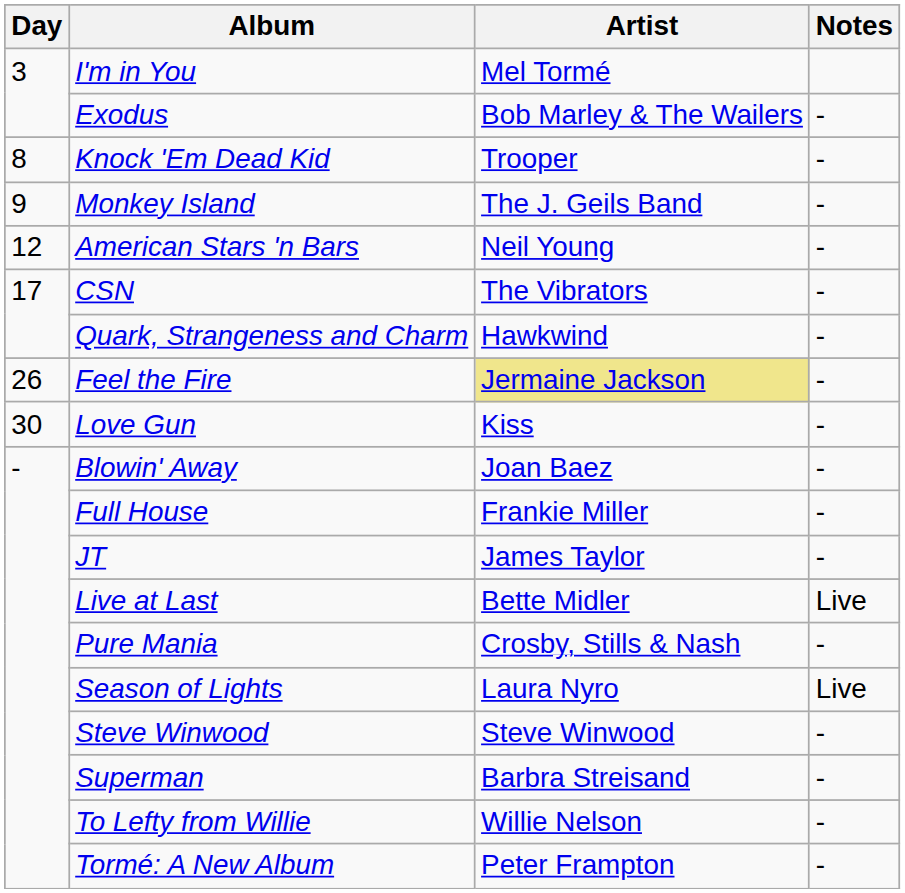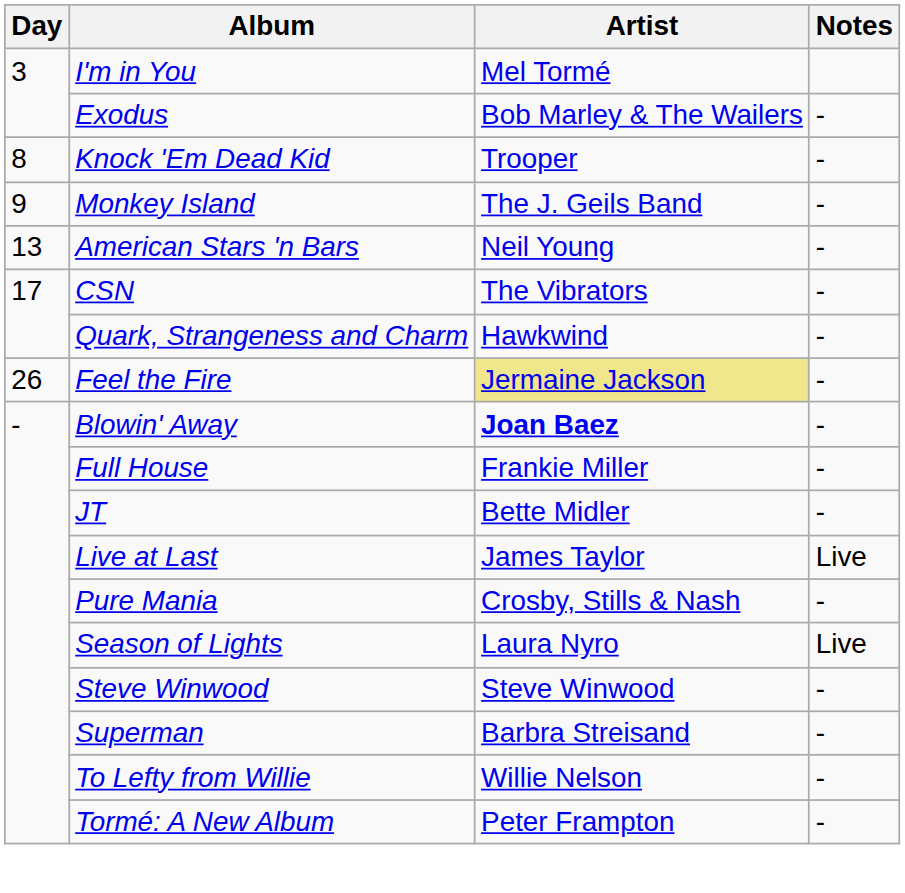 <table class="wikitable">
 <tr>
 <th>Day</th>
 <th>Album</th>
 <th>Artist</th>
 <th>Notes</th>
 </tr>
 <tr>
 <td rowspan="2" style="vertical-align:top;">3</td>
 <td><em><a href='#'>I'm in You</a></em></td>
 <td><a href='#'>Mel Tormé</a></td>
 <td></td>
 </tr>
 <tr>
 <td><em><a href='#'>Exodus</a></em></td>
 <td><a href='#'>Bob Marley & The Wailers</a></td>
 <td>-</td>
 </tr>
 <tr>
 <td style="vertical-align:top;">8</td>
 <td><em><a href='#'>Knock 'Em Dead Kid</a></em></td>
 <td><a href='#'>Trooper</a></td>
 <td>-</td>
 </tr>
 <tr>
 <td style="vertical-align:top;">9</td>
 <td><em><a href='#'>Monkey Island</a></em></td>
 <td><a href='#'>The J. Geils Band</a></td>
 <td>-</td>
 </tr>
 <tr>
-<td style="vertical-align:top;">12</td>
+<td style="vertical-align:top;">13</td>
 <td><em><a href='#'>American Stars 'n Bars</a></em></td>
 <td><a href='#'>Neil Young</a></td>
 <td>-</td>
 </tr>
 <tr>
 <td rowspan="2" style="vertical-align:top;">17</td>
 <td><em><a href='#'>CSN</a></em></td>
 <td><a href='#'>The Vibrators</a></td>
 <td>-</td>
 </tr>
 <tr>
 <td><em><a href='#'>Quark, Strangeness and Charm</a></em></td>
 <td><a href='#'>Hawkwind</a></td>
 <td>-</td>
 </tr>
 <tr>
 <td style="vertical-align:top;">26</td>
 <td><em><a href='#'>Feel the Fire</a></em></td>
 <td style="background: khaki;"><a href='#'>Jermaine Jackson</a></td>
 <td>-</td>
 </tr>
 <tr>
-<td style="vertical-align:top;">30</td>
-<td><em><a href='#'>Love Gun</a></em></td>
-<td><a href='#'>Kiss</a></td>
-<td>-</td>
-</tr>
-<tr>
 <td rowspan="10" style="vertical-align:top;">-</td>
 <td><em><a href='#'>Blowin' Away</a></em></td>
-<td><a href='#'>Joan Baez</a></td>
+<td><strong><a href='#'>Joan Baez</a></strong></td>
 <td>-</td>
 </tr>
 <tr>
 <td><em><a href='#'>Full House</a></em></td>
 <td><a href='#'>Frankie Miller</a></td>
 <td>-</td>
 </tr>
 <tr>
 <td><em><a href='#'>JT</a></em></td>
-<td><a href='#'>James Taylor</a></td>
+<td><a href='#'>Bette Midler</a></td>
 <td>-</td>
 </tr>
 <tr>
 <td><em><a href='#'>Live at Last</a></em></td>
-<td><a href='#'>Bette Midler</a></td>
+<td><a href='#'>James Taylor</a></td>
 <td>Live</td>
 </tr>
 <tr>
 <td><em><a href='#'>Pure Mania</a></em></td>
 <td><a href='#'>Crosby, Stills & Nash</a></td>
 <td>-</td>
 </tr>
 <tr>
 <td><em><a href='#'>Season of Lights</a></em></td>
 <td><a href='#'>Laura Nyro</a></td>
 <td>Live</td>
 </tr>
 <tr>
 <td><em><a href='#'>Steve Winwood</a></em></td>
 <td><a href='#'>Steve Winwood</a></td>
 <td>-</td>
 </tr>
 <tr>
 <td><em><a href='#'>Superman</a></em></td>
 <td><a href='#'>Barbra Streisand</a></td>
 <td>-</td>
 </tr>
 <tr>
 <td><em><a href='#'>To Lefty from Willie</a></em></td>
 <td><a href='#'>Willie Nelson</a></td>
 <td>-</td>
 </tr>
 <tr>
 <td><em><a href='#'>Tormé: A New Album</a></em></td>
 <td><a href='#'>Peter Frampton</a></td>
 <td>-</td>
 </tr>
 </table>
